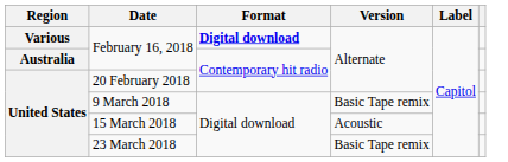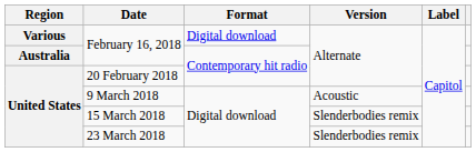 <table class="wikitable plainrowheaders">
 <tr>
 <th scope="col">Region</th>
 <th scope="col">Date</th>
 <th scope="col">Format</th>
 <th scope="col">Version</th>
 <th scope="col">Label</th>
 <th scope="col"></th>
 </tr>
 <tr>
 <th scope="row">Various</th>
 <td rowspan="2">February 16, 2018</td>
-<td><strong><a href='#'>Digital download</a></strong></td>
+<td><a href='#'>Digital download</a></td>
 <td rowspan="3">Alternate</td>
 <td rowspan="6"><a href='#'>Capitol</a></td>
 <td></td>
 </tr>
 <tr>
 <th scope="row">Australia</th>
 <td rowspan="2"><a href='#'>Contemporary hit radio</a></td>
 <td></td>
 </tr>
 <tr>
 <th scope="row" rowspan="4">United States</th>
 <td>20 February 2018</td>
 <td></td>
 </tr>
 <tr>
 <td>9 March 2018</td>
 <td rowspan="3">Digital download</td>
-<td>Basic Tape remix</td>
+<td>Acoustic</td>
 <td></td>
 </tr>
 <tr>
 <td>15 March 2018</td>
-<td>Acoustic</td>
+<td>Slenderbodies remix</td>
 <td></td>
 </tr>
 <tr>
 <td>23 March 2018</td>
-<td>Basic Tape remix</td>
+<td>Slenderbodies remix</td>
 <td></td>
 </tr>
 </table>
